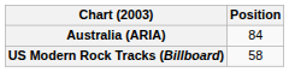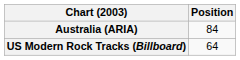 <table class="wikitable plainrowheaders" style="text-align:center">
 <tr>
 <th>Chart (2003)</th>
 <th>Position</th>
 </tr>
 <tr>
 <th scope="row">Australia (ARIA)</th>
 <td>84</td>
 </tr>
 <tr>
 <th scope="row">US Modern Rock Tracks (<em>Billboard</em>)</th>
-<td>58</td>
+<td>64</td>
 </tr>
 </table>
